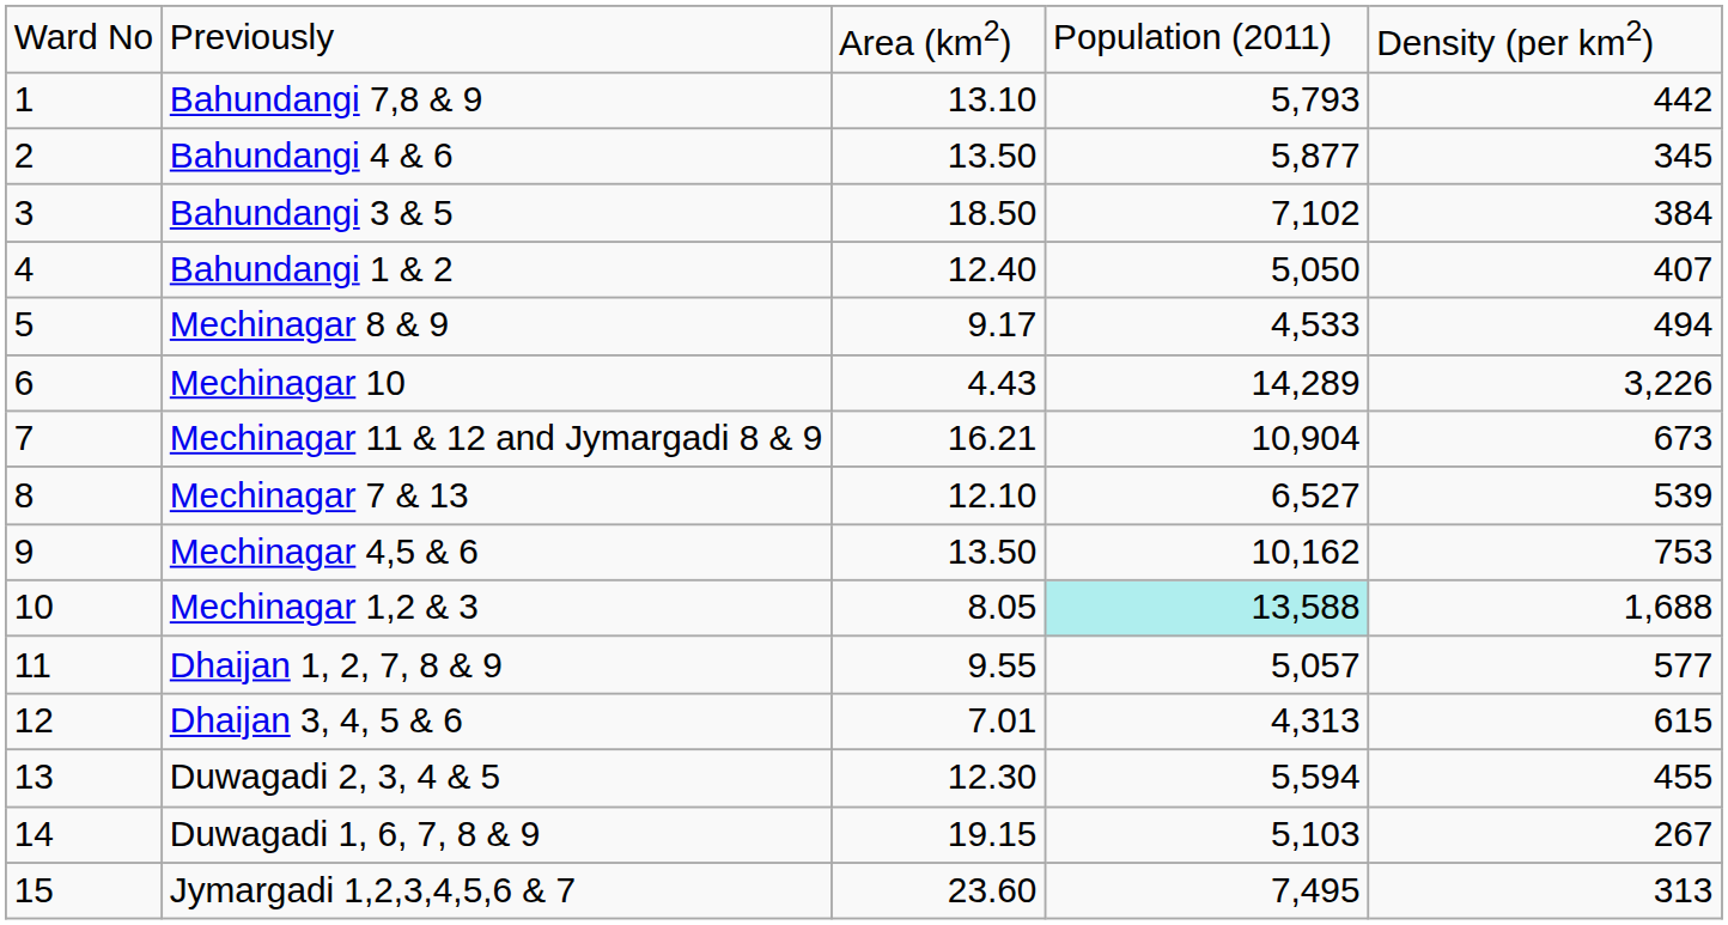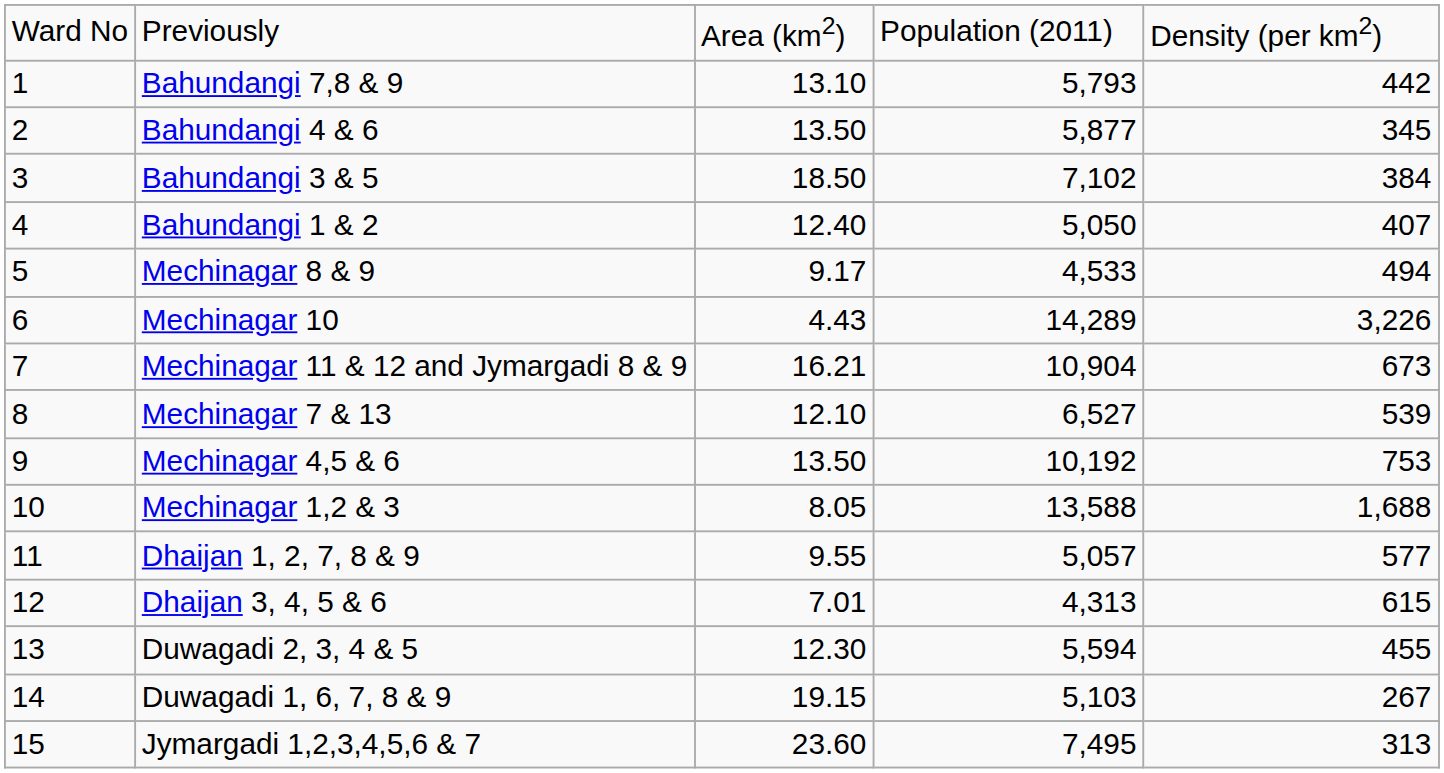 <table class="wikitable">
 <tr>
 <td>Ward No</td>
 <td>Previously</td>
 <td>Area (km<sup>2</sup>)</td>
 <td>Population  (2011)</td>
 <td>Density (per  km<sup>2</sup>)</td>
 </tr>
 <tr>
 <td>1</td>
 <td><a href='#'>Bahundangi</a> 7,8 & 9</td>
 <td>           13.10</td>
 <td>                      5,793</td>
 <td>                            442</td>
 </tr>
 <tr>
 <td>2</td>
 <td><a href='#'>Bahundangi</a> 4 & 6</td>
 <td>           13.50</td>
 <td>                      5,877</td>
 <td>                            345</td>
 </tr>
 <tr>
 <td>3</td>
 <td><a href='#'>Bahundangi</a> 3 & 5</td>
 <td>           18.50</td>
 <td>                      7,102</td>
 <td>                            384</td>
 </tr>
 <tr>
 <td>4</td>
 <td><a href='#'>Bahundangi</a> 1 & 2</td>
 <td>           12.40</td>
 <td>                      5,050</td>
 <td>                            407</td>
 </tr>
 <tr>
 <td>5</td>
 <td><a href='#'>Mechinagar</a> 8 & 9</td>
 <td>             9.17</td>
 <td>                      4,533</td>
 <td>                            494</td>
 </tr>
 <tr>
 <td>6</td>
 <td><a href='#'>Mechinagar</a> 10</td>
 <td>             4.43</td>
 <td>                    14,289</td>
 <td>                         3,226</td>
 </tr>
 <tr>
 <td>7</td>
 <td><a href='#'>Mechinagar</a> 11 & 12 and Jymargadi 8 &  9</td>
 <td>           16.21</td>
 <td>                    10,904</td>
 <td>                            673</td>
 </tr>
 <tr>
 <td>8</td>
 <td><a href='#'>Mechinagar</a> 7 & 13</td>
 <td>           12.10</td>
 <td>                      6,527</td>
 <td>                            539</td>
 </tr>
 <tr>
 <td>9</td>
 <td><a href='#'>Mechinagar</a> 4,5 & 6</td>
 <td>           13.50</td>
-<td>                    10,162</td>
+<td>                    10,192</td>
 <td>                            753</td>
 </tr>
 <tr>
 <td>10</td>
 <td><a href='#'>Mechinagar</a> 1,2 & 3</td>
 <td>             8.05</td>
-<td style="background: paleturquoise;">                    13,588</td>
+<td>                    13,588</td>
 <td>                         1,688</td>
 </tr>
 <tr>
 <td>11</td>
 <td><a href='#'>Dhaijan</a> 1, 2, 7, 8 & 9</td>
 <td>             9.55</td>
 <td>                      5,057</td>
 <td>                            577</td>
 </tr>
 <tr>
 <td>12</td>
 <td><a href='#'>Dhaijan</a> 3, 4, 5 & 6</td>
 <td>             7.01</td>
 <td>                      4,313</td>
 <td>                            615</td>
 </tr>
 <tr>
 <td>13</td>
 <td>Duwagadi 2, 3, 4 & 5</td>
 <td>           12.30</td>
 <td>                      5,594</td>
 <td>                            455</td>
 </tr>
 <tr>
 <td>14</td>
 <td>Duwagadi 1, 6, 7, 8 & 9</td>
 <td>           19.15</td>
 <td>                      5,103</td>
 <td>                            267</td>
 </tr>
 <tr>
 <td>15</td>
 <td>Jymargadi 1,2,3,4,5,6 & 7</td>
 <td>           23.60</td>
 <td>                      7,495</td>
 <td>                            313</td>
 </tr>
 </table>
